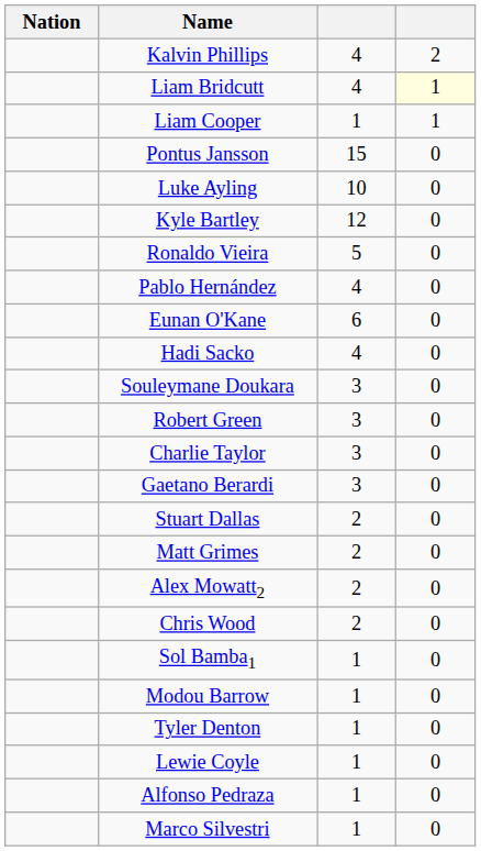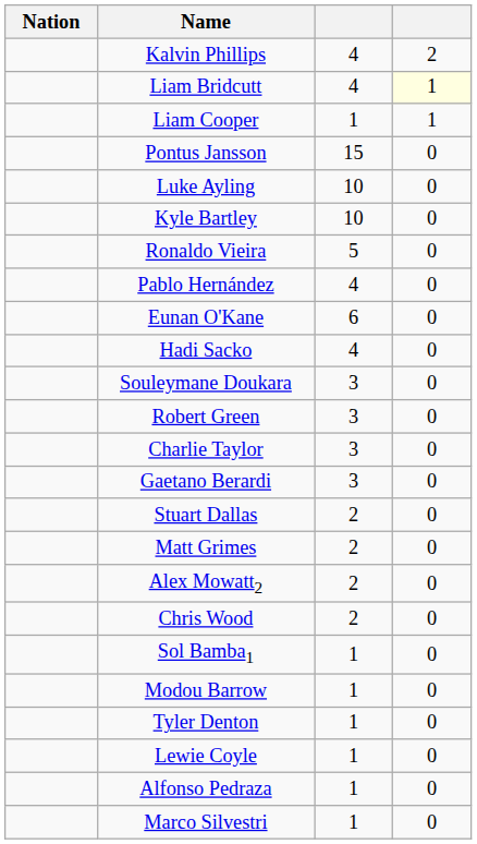 <table class="wikitable" style="font-size: 90%; text-align: center;">
 <tr>
 <th width=60>Nation</th>
 <th width=150>Name</th>
 <th width=50></th>
 <th width=50></th>
 </tr>
 <tr>
 <td></td>
 <td><a href='#'>Kalvin Phillips</a></td>
 <td>4</td>
 <td>2</td>
 </tr>
 <tr>
 <td></td>
 <td><a href='#'>Liam Bridcutt</a></td>
 <td>4</td>
 <td style="background: lightyellow;">1</td>
 </tr>
 <tr>
 <td></td>
 <td><a href='#'>Liam Cooper</a></td>
 <td>1</td>
 <td>1</td>
 </tr>
 <tr>
 <td></td>
 <td><a href='#'>Pontus Jansson</a></td>
 <td>15</td>
 <td>0</td>
 </tr>
 <tr>
 <td></td>
 <td><a href='#'>Luke Ayling</a></td>
 <td>10</td>
 <td>0</td>
 </tr>
 <tr>
 <td></td>
 <td><a href='#'>Kyle Bartley</a></td>
-<td>12</td>
+<td>10</td>
 <td>0</td>
 </tr>
 <tr>
 <td></td>
 <td><a href='#'>Ronaldo Vieira</a></td>
 <td>5</td>
 <td>0</td>
 </tr>
 <tr>
 <td></td>
 <td><a href='#'>Pablo Hernández</a></td>
 <td>4</td>
 <td>0</td>
 </tr>
 <tr>
 <td></td>
 <td><a href='#'>Eunan O'Kane</a></td>
 <td>6</td>
 <td>0</td>
 </tr>
 <tr>
 <td></td>
 <td><a href='#'>Hadi Sacko</a></td>
 <td>4</td>
 <td>0</td>
 </tr>
 <tr>
 <td></td>
 <td><a href='#'>Souleymane Doukara</a></td>
 <td>3</td>
 <td>0</td>
 </tr>
 <tr>
 <td></td>
 <td><a href='#'>Robert Green</a></td>
 <td>3</td>
 <td>0</td>
 </tr>
 <tr>
 <td></td>
 <td><a href='#'>Charlie Taylor</a></td>
 <td>3</td>
 <td>0</td>
 </tr>
 <tr>
 <td></td>
 <td><a href='#'>Gaetano Berardi</a></td>
 <td>3</td>
 <td>0</td>
 </tr>
 <tr>
 <td></td>
 <td><a href='#'>Stuart Dallas</a></td>
 <td>2</td>
 <td>0</td>
 </tr>
 <tr>
 <td></td>
 <td><a href='#'>Matt Grimes</a></td>
 <td>2</td>
 <td>0</td>
 </tr>
 <tr>
 <td></td>
 <td><a href='#'>Alex Mowatt</a><sub>2</sub></td>
 <td>2</td>
 <td>0</td>
 </tr>
 <tr>
 <td></td>
 <td><a href='#'>Chris Wood</a></td>
 <td>2</td>
 <td>0</td>
 </tr>
 <tr>
 <td></td>
 <td><a href='#'>Sol Bamba</a><sub>1</sub></td>
 <td>1</td>
 <td>0</td>
 </tr>
 <tr>
 <td></td>
 <td><a href='#'>Modou Barrow</a></td>
 <td>1</td>
 <td>0</td>
 </tr>
 <tr>
 <td></td>
 <td><a href='#'>Tyler Denton</a></td>
 <td>1</td>
 <td>0</td>
 </tr>
 <tr>
 <td></td>
 <td><a href='#'>Lewie Coyle</a></td>
 <td>1</td>
 <td>0</td>
 </tr>
 <tr>
 <td></td>
 <td><a href='#'>Alfonso Pedraza</a></td>
 <td>1</td>
 <td>0</td>
 </tr>
 <tr>
 <td></td>
 <td><a href='#'>Marco Silvestri</a></td>
 <td>1</td>
 <td>0</td>
 </tr>
 </table>
